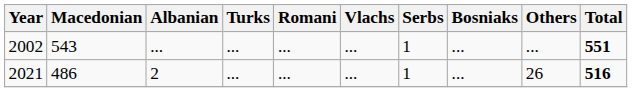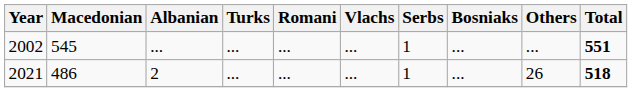 <table class="wikitable">
 <tr>
 <th>Year</th>
 <th>Macedonian</th>
 <th>Albanian</th>
 <th>Turks</th>
 <th>Romani</th>
 <th>Vlachs</th>
 <th>Serbs</th>
 <th>Bosniaks</th>
 <th><abbr>Others</abbr></th>
 <th>Total</th>
 </tr>
 <tr>
 <td>2002</td>
-<td>543</td>
+<td>545</td>
 <td>...</td>
 <td>...</td>
 <td>...</td>
 <td>...</td>
 <td>1</td>
 <td>...</td>
 <td>...</td>
 <td><strong>551</strong></td>
 </tr>
 <tr>
 <td>2021</td>
 <td>486</td>
 <td>2</td>
 <td>...</td>
 <td>...</td>
 <td>...</td>
 <td>1</td>
 <td>...</td>
 <td>26</td>
-<td><strong>516</strong></td>
+<td><strong>518</strong></td>
 </tr>
 <tr>
 </tr>
 </table>
